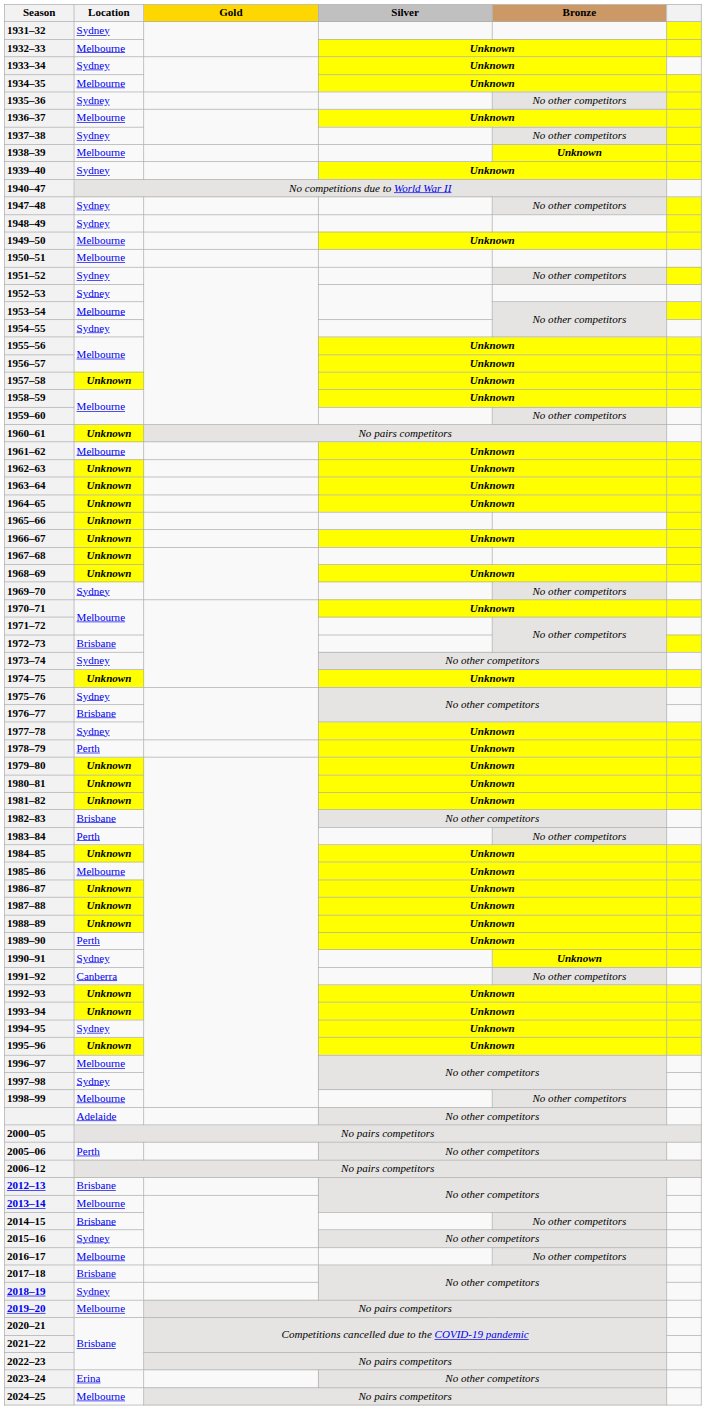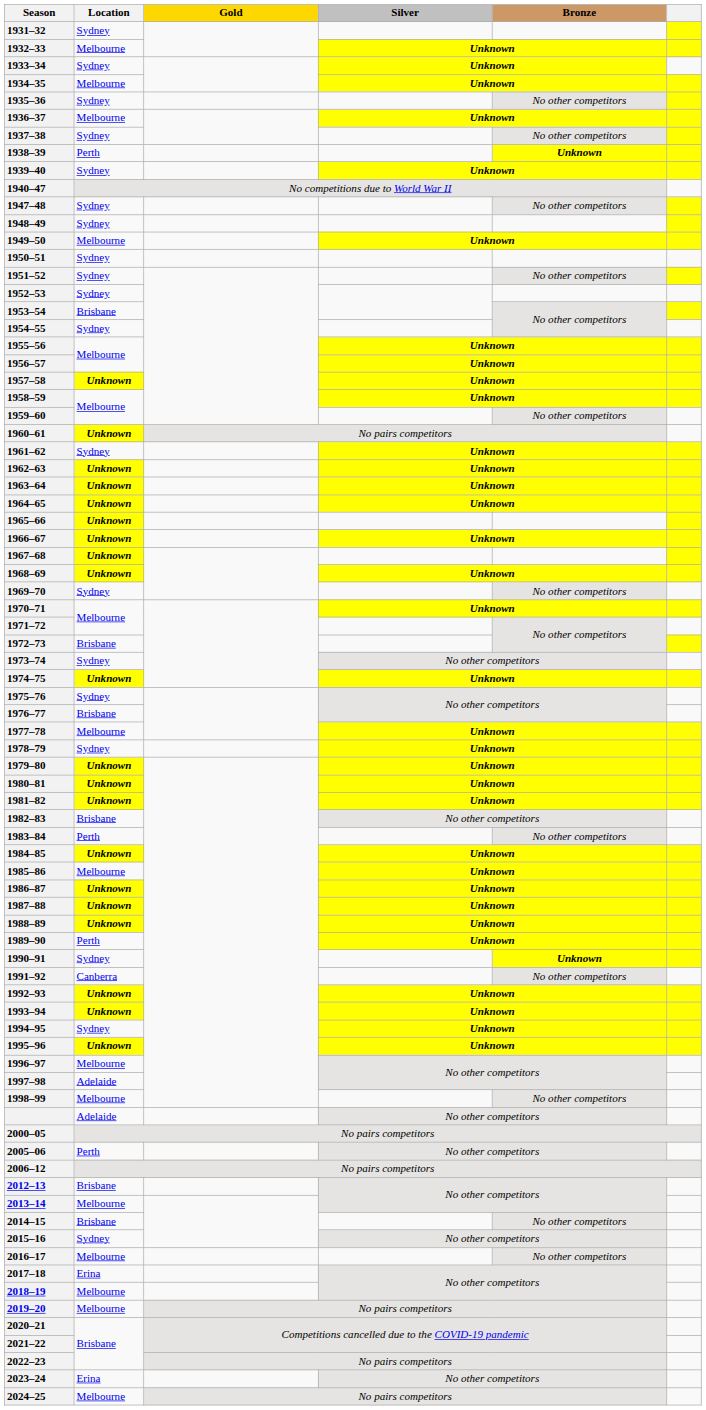 <table class="wikitable unsortable" style="text-align:left; width:80%">
 <tr>
 <th scope="col" style="text-align:center; width:10%">Season</th>
 <th scope="col" style="text-align:center; width:10%">Location</th>
 <th scope="col" style="text-align:center; width:25%; background:gold">Gold</th>
 <th scope="col" style="text-align:center; width:25%; background:silver">Silver</th>
 <th scope="col" style="text-align:center; width:25%; background:#c96">Bronze</th>
 <th scope="col" style="text-align:center; width:5%"></th>
 </tr>
 <tr>
 <th scope="row" style="text-align:left">1931–32</th>
 <td><a href='#'>Sydney</a></td>
 <td rowspan="2"></td>
 <td></td>
 <td></td>
 <td bgcolor="yellow"></td>
 </tr>
 <tr>
 <th scope="row" style="text-align:left">1932–33</th>
 <td><a href='#'>Melbourne</a></td>
 <td colspan="2" align="center" bgcolor="yellow"><strong><em>Unknown</em></strong></td>
 <td bgcolor="yellow"></td>
 </tr>
 <tr>
 <th scope="row" style="text-align:left">1933–34</th>
 <td><a href='#'>Sydney</a></td>
 <td rowspan="2"></td>
 <td colspan="2" align="center" bgcolor="yellow"><strong><em>Unknown</em></strong></td>
 <td></td>
 </tr>
 <tr>
 <th scope="row" style="text-align:left">1934–35</th>
 <td><a href='#'>Melbourne</a></td>
 <td colspan="2" align="center" bgcolor="yellow"><strong><em>Unknown</em></strong></td>
 <td bgcolor="yellow"></td>
 </tr>
 <tr>
 <th scope="row" style="text-align:left">1935–36</th>
 <td><a href='#'>Sydney</a></td>
 <td></td>
 <td></td>
 <td align="center" bgcolor="e5e4e2"><em>No other competitors</em></td>
 <td bgcolor="yellow"></td>
 </tr>
 <tr>
 <th scope="row" style="text-align:left">1936–37</th>
 <td><a href='#'>Melbourne</a></td>
 <td rowspan="2"></td>
 <td colspan="2" align="center" bgcolor="yellow"><strong><em>Unknown</em></strong></td>
 <td bgcolor="yellow"></td>
 </tr>
 <tr>
 <th scope="row" style="text-align:left">1937–38</th>
 <td><a href='#'>Sydney</a></td>
 <td></td>
 <td align="center" bgcolor="e5e4e2"><em>No other competitors</em></td>
 <td bgcolor="yellow"></td>
 </tr>
 <tr>
 <th scope="row" style="text-align:left">1938–39</th>
-<td><a href='#'>Melbourne</a></td>
+<td><a href='#'>Perth</a></td>
 <td></td>
 <td></td>
 <td align="center" bgcolor="yellow"><strong><em>Unknown</em></strong></td>
 <td bgcolor="yellow"></td>
 </tr>
 <tr>
 <th scope="row" style="text-align:left">1939–40</th>
 <td><a href='#'>Sydney</a></td>
 <td></td>
 <td colspan="2" align="center" bgcolor="yellow"><strong><em>Unknown</em></strong></td>
 <td bgcolor="yellow"></td>
 </tr>
 <tr>
 <th scope="row" style="text-align:left">1940–47</th>
 <td colspan="4" align="center" bgcolor="e5e4e2"><em>No competitions due to <a href='#'>World War II</a></em></td>
 <td></td>
 </tr>
 <tr>
 <th scope="row" style="text-align:left">1947–48</th>
 <td><a href='#'>Sydney</a></td>
 <td></td>
 <td></td>
 <td align="center" bgcolor="e5e4e2"><em>No other competitors</em></td>
 <td bgcolor="yellow"></td>
 </tr>
 <tr>
 <th scope="row" style="text-align:left">1948–49</th>
 <td><a href='#'>Sydney</a></td>
 <td></td>
 <td></td>
 <td></td>
 <td bgcolor="yellow"></td>
 </tr>
 <tr>
 <th scope="row" style="text-align:left">1949–50</th>
 <td><a href='#'>Melbourne</a></td>
 <td></td>
 <td colspan="2" align="center" bgcolor="yellow"><strong><em>Unknown</em></strong></td>
 <td bgcolor="yellow"></td>
 </tr>
 <tr>
 <th scope="row" style="text-align:left">1950–51</th>
-<td><a href='#'>Melbourne</a></td>
+<td><a href='#'>Sydney</a></td>
 <td></td>
 <td></td>
 <td></td>
 <td></td>
 </tr>
 <tr>
 <th scope="row" style="text-align:left">1951–52</th>
 <td><a href='#'>Sydney</a></td>
 <td rowspan="9"></td>
 <td></td>
 <td align="center" bgcolor="e5e4e2"><em>No other competitors</em></td>
 <td bgcolor="yellow"></td>
 </tr>
 <tr>
 <th scope="row" style="text-align:left">1952–53</th>
 <td><a href='#'>Sydney</a></td>
 <td rowspan="2"></td>
 <td></td>
 <td></td>
 </tr>
 <tr>
 <th scope="row" style="text-align:left">1953–54</th>
-<td><a href='#'>Melbourne</a></td>
+<td><a href='#'>Brisbane</a></td>
 <td rowspan="2" align="center" bgcolor="e5e4e2"><em>No other competitors</em></td>
 <td bgcolor="yellow"></td>
 </tr>
 <tr>
 <th scope="row" style="text-align:left">1954–55</th>
 <td><a href='#'>Sydney</a></td>
 <td></td>
 <td></td>
 </tr>
 <tr>
 <th scope="row" style="text-align:left">1955–56</th>
 <td rowspan="2"><a href='#'>Melbourne</a></td>
 <td colspan="2" align="center" bgcolor="yellow"><strong><em>Unknown</em></strong></td>
 <td bgcolor="yellow"></td>
 </tr>
 <tr>
 <th scope="row" style="text-align:left">1956–57</th>
 <td colspan="2" align="center" bgcolor="yellow"><strong><em>Unknown</em></strong></td>
 <td bgcolor="yellow"></td>
 </tr>
 <tr>
 <th scope="row" style="text-align:left">1957–58</th>
 <td align="center" bgcolor="yellow"><strong><em>Unknown</em></strong></td>
 <td colspan="2" align="center" bgcolor="yellow"><strong><em>Unknown</em></strong></td>
 <td bgcolor="yellow"></td>
 </tr>
 <tr>
 <th scope="row" style="text-align:left">1958–59</th>
 <td rowspan="2"><a href='#'>Melbourne</a></td>
 <td colspan="2" align="center" bgcolor="yellow"><strong><em>Unknown</em></strong></td>
 <td bgcolor="yellow"></td>
 </tr>
 <tr>
 <th scope="row" style="text-align:left">1959–60</th>
 <td></td>
 <td align="center" bgcolor="e5e4e2"><em>No other competitors</em></td>
 <td></td>
 </tr>
 <tr>
 <th scope="row" style="text-align:left">1960–61</th>
 <td align="center" bgcolor="yellow"><strong><em>Unknown</em></strong></td>
 <td colspan="3" align="center" bgcolor="e5e4e2"><em>No pairs competitors</em></td>
 <td></td>
 </tr>
 <tr>
 <th scope="row" style="text-align:left">1961–62</th>
-<td><a href='#'>Melbourne</a></td>
+<td><a href='#'>Sydney</a></td>
 <td></td>
 <td colspan="2" align="center" bgcolor="yellow"><strong><em>Unknown</em></strong></td>
 <td bgcolor="yellow"></td>
 </tr>
 <tr>
 <th scope="row" style="text-align:left">1962–63</th>
 <td align="center" bgcolor="yellow"><strong><em>Unknown</em></strong></td>
 <td></td>
 <td colspan="2" align="center" bgcolor="yellow"><strong><em>Unknown</em></strong></td>
 <td bgcolor="yellow"></td>
 </tr>
 <tr>
 <th scope="row" style="text-align:left">1963–64</th>
 <td align="center" bgcolor="yellow"><strong><em>Unknown</em></strong></td>
 <td></td>
 <td colspan="2" align="center" bgcolor="yellow"><strong><em>Unknown</em></strong></td>
 <td bgcolor="yellow"></td>
 </tr>
 <tr>
 <th scope="row" style="text-align:left">1964–65</th>
 <td align="center" bgcolor="yellow"><strong><em>Unknown</em></strong></td>
 <td></td>
 <td colspan="2" align="center" bgcolor="yellow"><strong><em>Unknown</em></strong></td>
 <td bgcolor="yellow"></td>
 </tr>
 <tr>
 <th scope="row" style="text-align:left">1965–66</th>
 <td align="center" bgcolor="yellow"><strong><em>Unknown</em></strong></td>
 <td></td>
 <td></td>
 <td></td>
 <td bgcolor="yellow"></td>
 </tr>
 <tr>
 <th scope="row" style="text-align:left">1966–67</th>
 <td align="center" bgcolor="yellow"><strong><em>Unknown</em></strong></td>
 <td></td>
 <td colspan="2" align="center" bgcolor="yellow"><strong><em>Unknown</em></strong></td>
 <td bgcolor="yellow"></td>
 </tr>
 <tr>
 <th scope="row" style="text-align:left">1967–68</th>
 <td align="center" bgcolor="yellow"><strong><em>Unknown</em></strong></td>
 <td rowspan="3"></td>
 <td></td>
 <td></td>
 <td bgcolor="yellow"></td>
 </tr>
 <tr>
 <th scope="row" style="text-align:left">1968–69</th>
 <td align="center" bgcolor="yellow"><strong><em>Unknown</em></strong></td>
 <td colspan="2" align="center" bgcolor="yellow"><strong><em>Unknown</em></strong></td>
 <td bgcolor="yellow"></td>
 </tr>
 <tr>
 <th scope="row" style="text-align:left">1969–70</th>
 <td><a href='#'>Sydney</a></td>
 <td></td>
 <td align="center" bgcolor="e5e4e2"><em>No other competitors</em></td>
 <td></td>
 </tr>
 <tr>
 <th scope="row" style="text-align:left">1970–71</th>
 <td rowspan="2"><a href='#'>Melbourne</a></td>
 <td rowspan="5"></td>
 <td colspan="2" align="center" bgcolor="yellow"><strong><em>Unknown</em></strong></td>
 <td bgcolor="yellow"></td>
 </tr>
 <tr>
 <th scope="row" style="text-align:left">1971–72</th>
 <td></td>
 <td rowspan="2" align="center" bgcolor="e5e4e2"><em>No other competitors</em></td>
 <td></td>
 </tr>
 <tr>
 <th scope="row" style="text-align:left">1972–73</th>
 <td><a href='#'>Brisbane</a></td>
 <td></td>
 <td bgcolor="yellow"></td>
 </tr>
 <tr>
 <th scope="row" style="text-align:left">1973–74</th>
 <td><a href='#'>Sydney</a></td>
 <td colspan="2" align="center" bgcolor="e5e4e2"><em>No other competitors</em></td>
 <td></td>
 </tr>
 <tr>
 <th scope="row" style="text-align:left">1974–75</th>
 <td align="center" bgcolor="yellow"><strong><em>Unknown</em></strong></td>
 <td colspan="2" align="center" bgcolor="yellow"><strong><em>Unknown</em></strong></td>
 <td bgcolor="yellow"></td>
 </tr>
 <tr>
 <th scope="row" style="text-align:left">1975–76</th>
 <td><a href='#'>Sydney</a></td>
 <td rowspan="3"></td>
 <td colspan="2" rowspan="2" align="center" bgcolor="e5e4e2"><em>No other competitors</em></td>
 <td></td>
 </tr>
 <tr>
 <th scope="row" style="text-align:left">1976–77</th>
 <td><a href='#'>Brisbane</a></td>
 <td></td>
 </tr>
 <tr>
 <th scope="row" style="text-align:left">1977–78</th>
-<td><a href='#'>Sydney</a></td>
+<td><a href='#'>Melbourne</a></td>
 <td colspan="2" align="center" bgcolor="yellow"><strong><em>Unknown</em></strong></td>
 <td bgcolor="yellow"></td>
 </tr>
 <tr>
 <th scope="row" style="text-align:left">1978–79</th>
-<td><a href='#'>Perth</a></td>
+<td><a href='#'>Sydney</a></td>
 <td></td>
 <td colspan="2" align="center" bgcolor="yellow"><strong><em>Unknown</em></strong></td>
 <td bgcolor="yellow"></td>
 </tr>
 <tr>
 <th scope="row" style="text-align:left">1979–80</th>
 <td align="center" bgcolor="yellow"><strong><em>Unknown</em></strong></td>
 <td rowspan="20"></td>
 <td colspan="2" align="center" bgcolor="yellow"><strong><em>Unknown</em></strong></td>
 <td bgcolor="yellow"></td>
 </tr>
 <tr>
 <th scope="row" style="text-align:left">1980–81</th>
 <td align="center" bgcolor="yellow"><strong><em>Unknown</em></strong></td>
 <td colspan="2" align="center" bgcolor="yellow"><strong><em>Unknown</em></strong></td>
 <td bgcolor="yellow"></td>
 </tr>
 <tr>
 <th scope="row" style="text-align:left">1981–82</th>
 <td align="center" bgcolor="yellow"><strong><em>Unknown</em></strong></td>
 <td colspan="2" align="center" bgcolor="yellow"><strong><em>Unknown</em></strong></td>
 <td bgcolor="yellow"></td>
 </tr>
 <tr>
 <th scope="row" style="text-align:left">1982–83</th>
 <td><a href='#'>Brisbane</a></td>
 <td colspan="2" bgcolor="e5e4e2" align="center"><em>No other competitors</em></td>
 <td></td>
 </tr>
 <tr>
 <th scope="row" style="text-align:left">1983–84</th>
 <td><a href='#'>Perth</a></td>
 <td></td>
 <td bgcolor="e5e4e2" align="center"><em>No other competitors</em></td>
 <td></td>
 </tr>
 <tr>
 <th scope="row" style="text-align:left">1984–85</th>
 <td align="center" bgcolor="yellow"><strong><em>Unknown</em></strong></td>
 <td colspan="2" align="center" bgcolor="yellow"><strong><em>Unknown</em></strong></td>
 <td bgcolor="yellow"></td>
 </tr>
 <tr>
 <th scope="row" style="text-align:left">1985–86</th>
 <td><a href='#'>Melbourne</a></td>
 <td colspan="2" align="center" bgcolor="yellow"><strong><em>Unknown</em></strong></td>
 <td bgcolor="yellow"></td>
 </tr>
 <tr>
 <th scope="row" style="text-align:left">1986–87</th>
 <td align="center" bgcolor="yellow"><strong><em>Unknown</em></strong></td>
 <td colspan="2" align="center" bgcolor="yellow"><strong><em>Unknown</em></strong></td>
 <td bgcolor="yellow"></td>
 </tr>
 <tr>
 <th scope="row" style="text-align:left">1987–88</th>
 <td align="center" bgcolor="yellow"><strong><em>Unknown</em></strong></td>
 <td colspan="2" align="center" bgcolor="yellow"><strong><em>Unknown</em></strong></td>
 <td bgcolor="yellow"></td>
 </tr>
 <tr>
 <th scope="row" style="text-align:left">1988–89</th>
 <td align="center" bgcolor="yellow"><strong><em>Unknown</em></strong></td>
 <td colspan="2" align="center" bgcolor="yellow"><strong><em>Unknown</em></strong></td>
 <td bgcolor="yellow"></td>
 </tr>
 <tr>
 <th scope="row" style="text-align:left">1989–90</th>
 <td><a href='#'>Perth</a></td>
 <td colspan="2" align="center" bgcolor="yellow"><strong><em>Unknown</em></strong></td>
 <td bgcolor="yellow"></td>
 </tr>
 <tr>
 <th scope="row" style="text-align:left">1990–91</th>
 <td><a href='#'>Sydney</a></td>
 <td></td>
 <td align="center" bgcolor="yellow"><strong><em>Unknown</em></strong></td>
 <td bgcolor="yellow"></td>
 </tr>
 <tr>
 <th scope="row" style="text-align:left">1991–92</th>
 <td><a href='#'>Canberra</a></td>
 <td></td>
 <td align="center" bgcolor="e5e4e2"><em>No other competitors</em></td>
 <td></td>
 </tr>
 <tr>
 <th scope="row" style="text-align:left">1992–93</th>
 <td align="center" bgcolor="yellow"><strong><em>Unknown</em></strong></td>
 <td colspan="2" align="center" bgcolor="yellow"><strong><em>Unknown</em></strong></td>
 <td bgcolor="yellow"></td>
 </tr>
 <tr>
 <th scope="row" style="text-align:left">1993–94</th>
 <td align="center" bgcolor="yellow"><strong><em>Unknown</em></strong></td>
 <td colspan="2" align="center" bgcolor="yellow"><strong><em>Unknown</em></strong></td>
 <td bgcolor="yellow"></td>
 </tr>
 <tr>
 <th scope="row" style="text-align:left">1994–95</th>
 <td><a href='#'>Sydney</a></td>
 <td colspan="2" align="center" bgcolor="yellow"><strong><em>Unknown</em></strong></td>
 <td bgcolor="yellow"></td>
 </tr>
 <tr>
 <th scope="row" style="text-align:left">1995–96</th>
 <td align="center" bgcolor="yellow"><strong><em>Unknown</em></strong></td>
 <td colspan="2" align="center" bgcolor="yellow"><strong><em>Unknown</em></strong></td>
 <td bgcolor="yellow"></td>
 </tr>
 <tr>
 <th scope="row" style="text-align:left">1996–97</th>
 <td><a href='#'>Melbourne</a></td>
 <td colspan="2" rowspan="2" align="center" bgcolor="e5e4e2"><em>No other competitors</em></td>
 <td></td>
 </tr>
 <tr>
 <th scope="row" style="text-align:left">1997–98</th>
-<td><a href='#'>Sydney</a></td>
+<td><a href='#'>Adelaide</a></td>
 <td></td>
 </tr>
 <tr>
 <th scope="row" style="text-align:left">1998–99</th>
 <td><a href='#'>Melbourne</a></td>
 <td></td>
 <td align="center" bgcolor="e5e4e2"><em>No other competitors</em></td>
 <td></td>
 </tr>
 <tr>
 <th scope="row" style="text-align:left"></th>
 <td><a href='#'>Adelaide</a></td>
 <td></td>
 <td colspan="2" align="center" bgcolor="e5e4e2"><em>No other competitors</em></td>
 <td></td>
 </tr>
 <tr>
 <th scope="row" style="text-align:left">2000–05</th>
 <td colspan="5" align="center" bgcolor="e5e4e2"><em>No pairs competitors</em></td>
 </tr>
 <tr>
 <th scope="row" style="text-align:left">2005–06</th>
 <td><a href='#'>Perth</a></td>
 <td></td>
 <td colspan="2" align="center" bgcolor="e5e4e2"><em>No other competitors</em></td>
 <td></td>
 </tr>
 <tr>
 <th scope="row" style="text-align:left">2006–12</th>
 <td colspan="5" align="center" bgcolor="e5e4e2"><em>No pairs competitors</em></td>
 </tr>
 <tr>
 <th scope="row" style="text-align:left"><a href='#'>2012–13</a></th>
 <td><a href='#'>Brisbane</a></td>
 <td></td>
 <td colspan="2" rowspan="2" align="center" bgcolor="e5e4e2"><em>No other competitors</em></td>
 <td></td>
 </tr>
 <tr>
 <th scope="row" style="text-align:left"><a href='#'>2013–14</a></th>
 <td><a href='#'>Melbourne</a></td>
 <td rowspan="3"></td>
 <td></td>
 </tr>
 <tr>
 <th scope="row" style="text-align:left">2014–15</th>
 <td><a href='#'>Brisbane</a></td>
 <td></td>
 <td align="center" bgcolor="e5e4e2"><em>No other competitors</em></td>
 <td></td>
 </tr>
 <tr>
 <th scope="row" style="text-align:left">2015–16</th>
 <td><a href='#'>Sydney</a></td>
 <td colspan="2" align="center" bgcolor="e5e4e2"><em>No other competitors</em></td>
 <td></td>
 </tr>
 <tr>
 <th scope="row" style="text-align:left">2016–17</th>
 <td><a href='#'>Melbourne</a></td>
 <td></td>
 <td></td>
 <td align="center" bgcolor="e5e4e2"><em>No other competitors</em></td>
 <td></td>
 </tr>
 <tr>
 <th scope="row" style="text-align:left">2017–18</th>
-<td><a href='#'>Brisbane</a></td>
+<td><a href='#'>Erina</a></td>
 <td></td>
 <td colspan="2" rowspan="2" align="center" bgcolor="e5e4e2"><em>No other competitors</em></td>
 <td></td>
 </tr>
 <tr>
 <th scope="row" style="text-align:left"><a href='#'>2018–19</a></th>
-<td><a href='#'>Sydney</a></td>
+<td><a href='#'>Melbourne</a></td>
 <td></td>
 <td></td>
 </tr>
 <tr>
 <th scope="row" style="text-align:left"><a href='#'>2019–20</a></th>
 <td><a href='#'>Melbourne</a></td>
 <td colspan="3" align="center" bgcolor="e5e4e2"><em>No pairs competitors</em></td>
 <td></td>
 </tr>
 <tr>
 <th scope="row" style="text-align:left">2020–21</th>
 <td rowspan="3"><a href='#'>Brisbane</a></td>
 <td colspan="3" rowspan="2" align="center" bgcolor="e5e4e2"><em>Competitions cancelled due to the <a href='#'>COVID-19 pandemic</a></em></td>
 <td></td>
 </tr>
 <tr>
 <th scope="row" style="text-align:left">2021–22</th>
 <td></td>
 </tr>
 <tr>
 <th scope="row" style="text-align:left">2022–23</th>
 <td colspan="3" align="center" bgcolor="e5e4e2"><em>No pairs competitors</em></td>
 <td></td>
 </tr>
 <tr>
 <th scope="row" style="text-align:left">2023–24</th>
 <td><a href='#'>Erina</a></td>
 <td></td>
 <td colspan="2" align="center" bgcolor="e5e4e2"><em>No other competitors</em></td>
 <td></td>
 </tr>
 <tr>
 <th scope="row" style="text-align:left">2024–25</th>
 <td><a href='#'>Melbourne</a></td>
 <td colspan="3" align="center" bgcolor="e5e4e2"><em>No pairs competitors</em></td>
 <td></td>
 </tr>
 </table>
